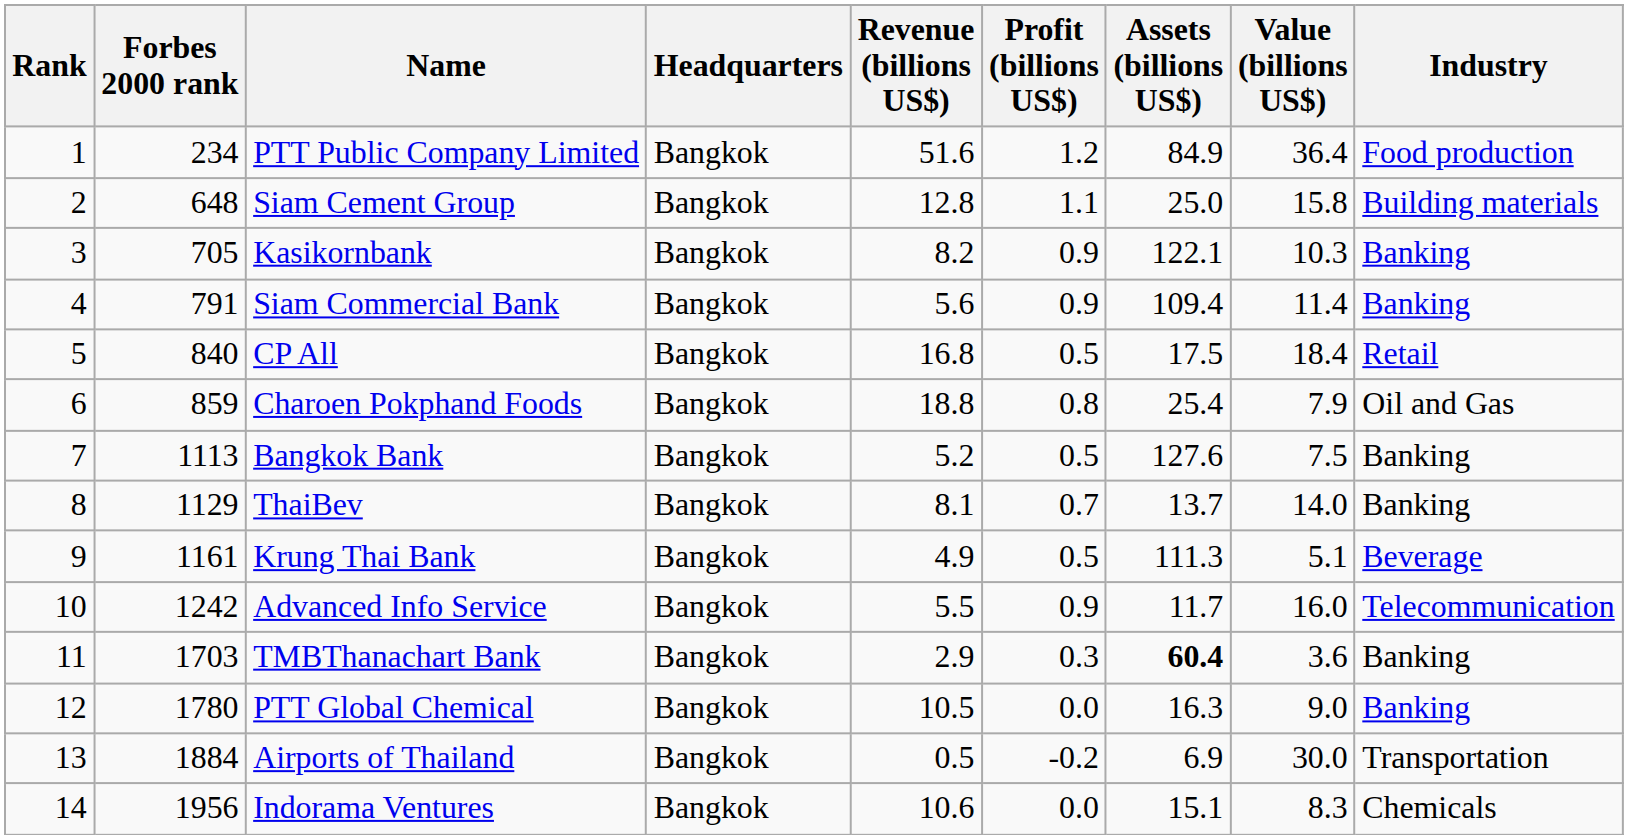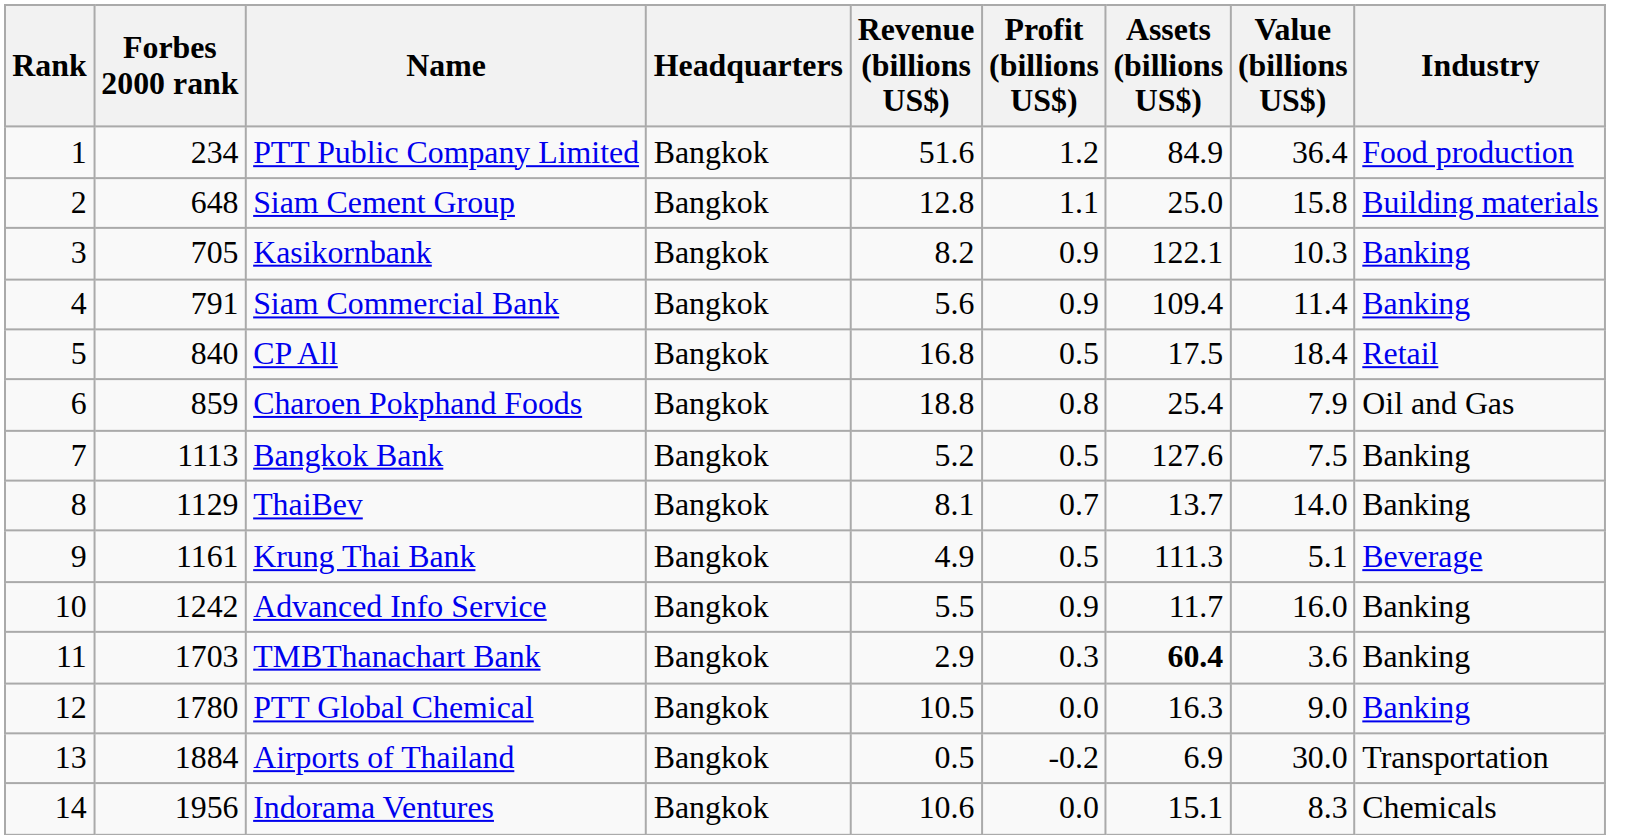 <table class="wikitable sortable" style="text-align:right;">
 <tr>
 <th align="center">Rank</th>
 <th align="center">Forbes <br>2000 rank</th>
 <th align="center">Name</th>
 <th align="center">Headquarters</th>
 <th align="center">Revenue<br>(billions <br>US$)</th>
 <th align="center">Profit<br>(billions <br>US$)</th>
 <th align="center">Assets<br>(billions <br>US$)</th>
 <th align="center">Value<br>(billions <br>US$)</th>
 <th align="center">Industry</th>
 </tr>
 <tr>
 <td>1</td>
 <td>234</td>
 <td align="left"><a href='#'>PTT Public Company Limited</a></td>
 <td align="left">Bangkok</td>
 <td>51.6</td>
 <td>1.2</td>
 <td>84.9</td>
 <td>36.4</td>
 <td align="left"><a href='#'>Food production</a></td>
 </tr>
 <tr>
 <td>2</td>
 <td>648</td>
 <td align="left"><a href='#'>Siam Cement Group</a></td>
 <td align="left">Bangkok</td>
 <td>12.8</td>
 <td>1.1</td>
 <td>25.0</td>
 <td>15.8</td>
 <td align="left"><a href='#'>Building materials</a></td>
 </tr>
 <tr>
 <td>3</td>
 <td>705</td>
 <td align="left"><a href='#'>Kasikornbank</a></td>
 <td align="left">Bangkok</td>
 <td>8.2</td>
 <td>0.9</td>
 <td>122.1</td>
 <td>10.3</td>
 <td align="left"><a href='#'>Banking</a></td>
 </tr>
 <tr>
 <td>4</td>
 <td>791</td>
 <td align="left"><a href='#'>Siam Commercial Bank</a></td>
 <td align="left">Bangkok</td>
 <td>5.6</td>
 <td>0.9</td>
 <td>109.4</td>
 <td>11.4</td>
 <td align="left"><a href='#'>Banking</a></td>
 </tr>
 <tr>
 <td>5</td>
 <td>840</td>
 <td align="left"><a href='#'>CP All</a></td>
 <td align="left">Bangkok</td>
 <td>16.8</td>
 <td>0.5</td>
 <td>17.5</td>
 <td>18.4</td>
 <td align="left"><a href='#'>Retail</a></td>
 </tr>
 <tr>
 <td>6</td>
 <td>859</td>
 <td align="left"><a href='#'>Charoen Pokphand Foods</a></td>
 <td align="left">Bangkok</td>
 <td>18.8</td>
 <td>0.8</td>
 <td>25.4</td>
 <td>7.9</td>
 <td align="left">Oil and Gas</td>
 </tr>
 <tr>
 <td>7</td>
 <td>1113</td>
 <td align="left"><a href='#'>Bangkok Bank</a></td>
 <td align="left">Bangkok</td>
 <td>5.2</td>
 <td>0.5</td>
 <td>127.6</td>
 <td>7.5</td>
 <td align="left">Banking</td>
 </tr>
 <tr>
 <td>8</td>
 <td>1129</td>
 <td align="left"><a href='#'>ThaiBev</a></td>
 <td align="left">Bangkok</td>
 <td>8.1</td>
 <td>0.7</td>
 <td>13.7</td>
 <td>14.0</td>
 <td align="left">Banking</td>
 </tr>
 <tr>
 <td>9</td>
 <td>1161</td>
 <td align="left"><a href='#'>Krung Thai Bank</a></td>
 <td align="left">Bangkok</td>
 <td>4.9</td>
 <td>0.5</td>
 <td>111.3</td>
 <td>5.1</td>
 <td align="left"><a href='#'>Beverage</a></td>
 </tr>
 <tr>
 <td>10</td>
 <td>1242</td>
 <td align="left"><a href='#'>Advanced Info Service</a></td>
 <td align="left">Bangkok</td>
 <td>5.5</td>
 <td>0.9</td>
 <td>11.7</td>
 <td>16.0</td>
-<td align="left"><a href='#'>Telecommunication</a></td>
+<td align="left">Banking</td>
 </tr>
 <tr>
 <td>11</td>
 <td>1703</td>
 <td align="left"><a href='#'>TMBThanachart Bank</a></td>
 <td align="left">Bangkok</td>
 <td>2.9</td>
 <td>0.3</td>
 <td><strong>60.4</strong></td>
 <td>3.6</td>
 <td align="left">Banking</td>
 </tr>
 <tr>
 <td>12</td>
 <td>1780</td>
 <td align="left"><a href='#'>PTT Global Chemical</a></td>
 <td align="left">Bangkok</td>
 <td>10.5</td>
 <td>0.0</td>
 <td>16.3</td>
 <td>9.0</td>
 <td align="left"><a href='#'>Banking</a></td>
 </tr>
 <tr>
 <td>13</td>
 <td>1884</td>
 <td align="left"><a href='#'>Airports of Thailand</a></td>
 <td align="left">Bangkok</td>
 <td>0.5</td>
 <td>-0.2</td>
 <td>6.9</td>
 <td>30.0</td>
 <td align="left">Transportation</td>
 </tr>
 <tr>
 <td>14</td>
 <td>1956</td>
 <td align="left"><a href='#'>Indorama Ventures</a></td>
 <td align="left">Bangkok</td>
 <td>10.6</td>
 <td>0.0</td>
 <td>15.1</td>
 <td>8.3</td>
 <td align="left">Chemicals</td>
 </tr>
 </table>
